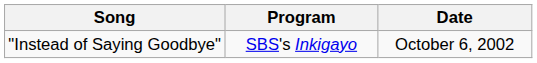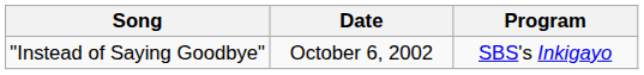 <table class="wikitable plainrowheaders" style="text-align:center">
 <tr>
 <th>Song</th>
+<th width="140">Date</th>
 <th width="140">Program</th>
-<th width="140">Date</th>
 </tr>
 <tr>
 <td>"Instead of Saying Goodbye"</td>
+<td>October 6, 2002</td>
 <td><a href='#'>SBS</a>'s <em><a href='#'>Inkigayo</a></em></td>
-<td>October 6, 2002</td>
 </tr>
 </table>
